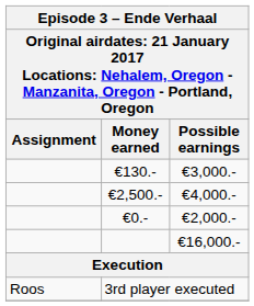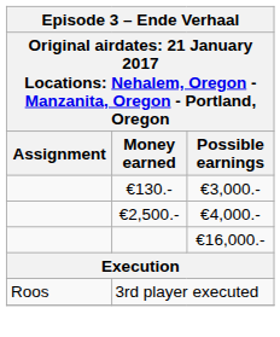 <table class="wikitable" style="font-size: 95%; margin: 10px" align="right" width="40%">
 <tr>
 <th colspan=3>Episode 3 – Ende Verhaal</th>
 </tr>
 <tr>
 <th colspan=3>Original airdates: 21 January 2017<br>Locations: <a href='#'>Nehalem, Oregon</a> - <a href='#'>Manzanita, Oregon</a> - Portland, Oregon</th>
 </tr>
 <tr>
 <th>Assignment</th>
 <th>Money earned</th>
 <th>Possible earnings</th>
 </tr>
 <tr>
 <td></td>
 <td align="center">€130.-</td>
 <td align="center">€3,000.-</td>
 </tr>
 <tr>
 <td></td>
 <td align="center">€2,500.-</td>
 <td align="center">€4,000.-</td>
 </tr>
 <tr>
-<td></td>
-<td align="center">€0.-</td>
-<td align="center">€2,000.-</td>
-</tr>
-<tr>
 <td><strong></strong></td>
 <td align="center"><strong></strong></td>
 <td align="center">€16,000.-</td>
 </tr>
 <tr>
 <th colspan=3>Execution</th>
 </tr>
 <tr>
 <td>Roos</td>
 <td colspan=2>3rd player executed</td>
 </tr>
 <tr>
 </tr>
 </table>
